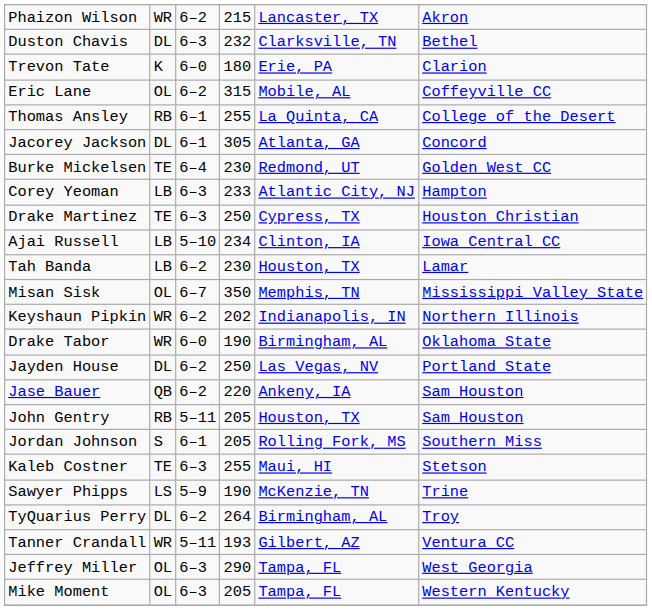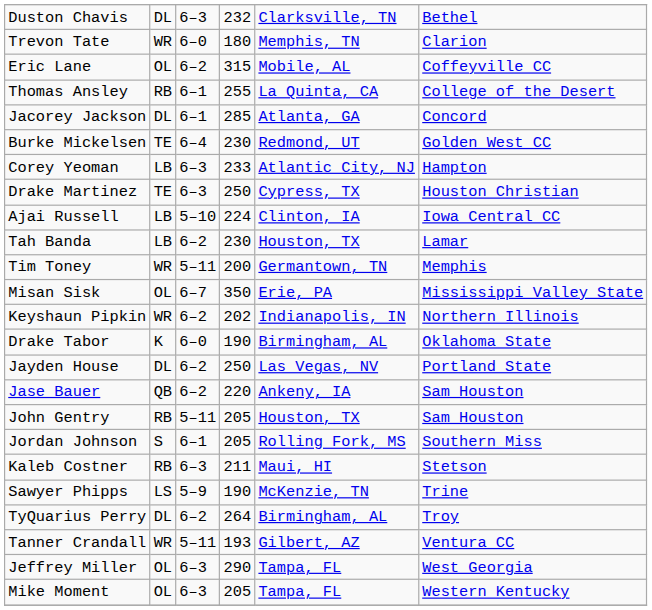 <table class="wikitable sortable">
 <tr>
-</tr>
-<tr>
-<td>Phaizon Wilson</td>
-<td>WR</td>
-<td>6–2</td>
-<td>215</td>
-<td><a href='#'>Lancaster, TX</a></td>
-<td><a href='#'>Akron</a></td>
 </tr>
 <tr>
 <td>Duston Chavis</td>
 <td>DL</td>
 <td>6–3</td>
 <td>232</td>
 <td><a href='#'>Clarksville, TN</a></td>
 <td><a href='#'>Bethel</a></td>
 </tr>
 <tr>
 <td>Trevon Tate</td>
-<td>K</td>
+<td>WR</td>
 <td>6–0</td>
 <td>180</td>
-<td><a href='#'>Erie, PA</a></td>
+<td><a href='#'>Memphis, TN</a></td>
 <td><a href='#'>Clarion</a></td>
 </tr>
 <tr>
 <td>Eric Lane</td>
 <td>OL</td>
 <td>6–2</td>
 <td>315</td>
 <td><a href='#'>Mobile, AL</a></td>
 <td><a href='#'>Coffeyville CC</a></td>
 </tr>
 <tr>
 <td>Thomas Ansley</td>
 <td>RB</td>
 <td>6–1</td>
 <td>255</td>
 <td><a href='#'>La Quinta, CA</a></td>
 <td><a href='#'>College of the Desert</a></td>
 </tr>
 <tr>
 <td>Jacorey Jackson</td>
 <td>DL</td>
 <td>6–1</td>
-<td>305</td>
+<td>285</td>
 <td><a href='#'>Atlanta, GA</a></td>
 <td><a href='#'>Concord</a></td>
 </tr>
 <tr>
 <td>Burke Mickelsen</td>
 <td>TE</td>
 <td>6–4</td>
 <td>230</td>
 <td><a href='#'>Redmond, UT</a></td>
 <td><a href='#'>Golden West CC</a></td>
 </tr>
 <tr>
 <td>Corey Yeoman</td>
 <td>LB</td>
 <td>6–3</td>
 <td>233</td>
 <td><a href='#'>Atlantic City, NJ</a></td>
 <td><a href='#'>Hampton</a></td>
 </tr>
 <tr>
 <td>Drake Martinez</td>
 <td>TE</td>
 <td>6–3</td>
 <td>250</td>
 <td><a href='#'>Cypress, TX</a></td>
 <td><a href='#'>Houston Christian</a></td>
 </tr>
 <tr>
 <td>Ajai Russell</td>
 <td>LB</td>
 <td>5–10</td>
-<td>234</td>
+<td>224</td>
 <td><a href='#'>Clinton, IA</a></td>
 <td><a href='#'>Iowa Central CC</a></td>
 </tr>
 <tr>
 <td>Tah Banda</td>
 <td>LB</td>
 <td>6–2</td>
 <td>230</td>
 <td><a href='#'>Houston, TX</a></td>
 <td><a href='#'>Lamar</a></td>
 </tr>
 <tr>
+<td>Tim Toney</td>
+<td>WR</td>
+<td>5–11</td>
+<td>200</td>
+<td><a href='#'>Germantown, TN</a></td>
+<td><a href='#'>Memphis</a></td>
+</tr>
+<tr>
 <td>Misan Sisk</td>
 <td>OL</td>
 <td>6–7</td>
 <td>350</td>
-<td><a href='#'>Memphis, TN</a></td>
+<td><a href='#'>Erie, PA</a></td>
 <td><a href='#'>Mississippi Valley State</a></td>
 </tr>
 <tr>
 <td>Keyshaun Pipkin</td>
 <td>WR</td>
 <td>6–2</td>
 <td>202</td>
 <td><a href='#'>Indianapolis, IN</a></td>
 <td><a href='#'>Northern Illinois</a></td>
 </tr>
 <tr>
 <td>Drake Tabor</td>
-<td>WR</td>
+<td>K</td>
 <td>6–0</td>
 <td>190</td>
 <td><a href='#'>Birmingham, AL</a></td>
 <td><a href='#'>Oklahoma State</a></td>
 </tr>
 <tr>
 <td>Jayden House</td>
 <td>DL</td>
 <td>6–2</td>
 <td>250</td>
 <td><a href='#'>Las Vegas, NV</a></td>
 <td><a href='#'>Portland State</a></td>
 </tr>
 <tr>
 <td><a href='#'>Jase Bauer</a></td>
 <td>QB</td>
 <td>6–2</td>
 <td>220</td>
 <td><a href='#'>Ankeny, IA</a></td>
 <td><a href='#'>Sam Houston</a></td>
 </tr>
 <tr>
 <td>John Gentry</td>
 <td>RB</td>
 <td>5–11</td>
 <td>205</td>
 <td><a href='#'>Houston, TX</a></td>
 <td><a href='#'>Sam Houston</a></td>
 </tr>
 <tr>
 <td>Jordan Johnson</td>
 <td>S</td>
 <td>6–1</td>
 <td>205</td>
 <td><a href='#'>Rolling Fork, MS</a></td>
 <td><a href='#'>Southern Miss</a></td>
 </tr>
 <tr>
 <td>Kaleb Costner</td>
-<td>TE</td>
+<td>RB</td>
 <td>6–3</td>
-<td>255</td>
+<td>211</td>
 <td><a href='#'>Maui, HI</a></td>
 <td><a href='#'>Stetson</a></td>
 </tr>
 <tr>
 <td>Sawyer Phipps</td>
 <td>LS</td>
 <td>5–9</td>
 <td>190</td>
 <td><a href='#'>McKenzie, TN</a></td>
 <td><a href='#'>Trine</a></td>
 </tr>
 <tr>
 <td>TyQuarius Perry</td>
 <td>DL</td>
 <td>6–2</td>
 <td>264</td>
 <td><a href='#'>Birmingham, AL</a></td>
 <td><a href='#'>Troy</a></td>
 </tr>
 <tr>
 <td>Tanner Crandall</td>
 <td>WR</td>
 <td>5–11</td>
 <td>193</td>
 <td><a href='#'>Gilbert, AZ</a></td>
 <td><a href='#'>Ventura CC</a></td>
 </tr>
 <tr>
 <td>Jeffrey Miller</td>
 <td>OL</td>
 <td>6–3</td>
 <td>290</td>
 <td><a href='#'>Tampa, FL</a></td>
 <td><a href='#'>West Georgia</a></td>
 </tr>
 <tr>
 <td>Mike Moment</td>
 <td>OL</td>
 <td>6–3</td>
 <td>205</td>
 <td><a href='#'>Tampa, FL</a></td>
 <td><a href='#'>Western Kentucky</a></td>
 </tr>
 <tr>
 </tr>
 </table>
